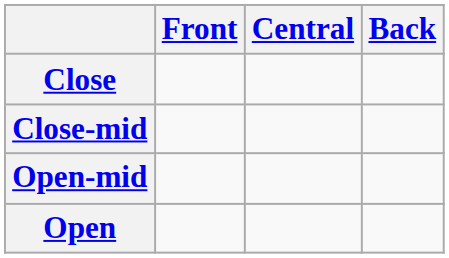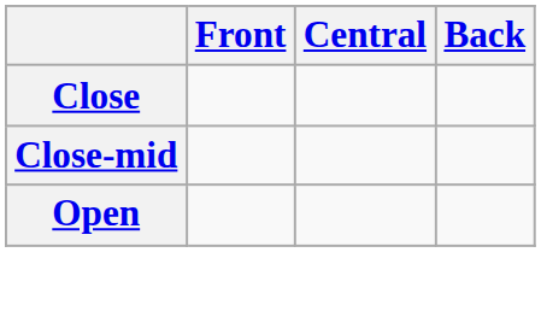 <table class="wikitable" style=text-align:center>
 <tr>
 <th></th>
 <th><a href='#'>Front</a></th>
 <th><a href='#'>Central</a></th>
 <th><a href='#'>Back</a></th>
 </tr>
 <tr>
 <th><a href='#'>Close</a></th>
 <td></td>
 <td></td>
 <td></td>
 </tr>
 <tr>
 <th><a href='#'>Close-mid</a></th>
 <td></td>
 <td></td>
 <td></td>
 </tr>
 <tr>
-<th><a href='#'>Open-mid</a></th>
-<td></td>
-<td></td>
-<td></td>
-</tr>
-<tr>
 <th><a href='#'>Open</a></th>
 <td></td>
 <td></td>
 <td></td>
 </tr>
 </table>
